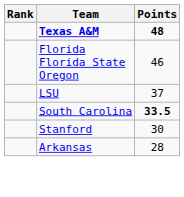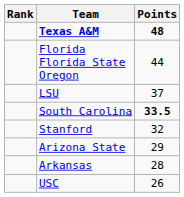 <table class="wikitable sortable" style="text-align:center">
 <tr>
 <th>Rank</th>
 <th>Team</th>
 <th>Points</th>
 </tr>
 <tr>
 <td></td>
 <td align="left"><strong><a href='#'>Texas A&M</a></strong></td>
 <td><strong>48</strong></td>
 </tr>
 <tr>
 <td></td>
 <td align="left"><a href='#'>Florida</a><br><a href='#'>Florida State</a><br><a href='#'>Oregon</a></td>
-<td>46</td>
+<td>44</td>
 </tr>
 <tr>
 <td></td>
 <td align="left"><a href='#'>LSU</a></td>
 <td>37</td>
 </tr>
 <tr>
 <td></td>
 <td align="left"><a href='#'>South Carolina</a></td>
 <td><strong>33.5</strong></td>
 </tr>
 <tr>
 <td></td>
 <td align="left"><a href='#'>Stanford</a></td>
-<td>30</td>
+<td>32</td>
+</tr>
+<tr>
+<td></td>
+<td align="left"><a href='#'>Arizona State</a></td>
+<td>29</td>
 </tr>
 <tr>
 <td></td>
 <td align="left"><a href='#'>Arkansas</a></td>
 <td>28</td>
 </tr>
+<tr>
+<td></td>
+<td align="left"><a href='#'>USC</a></td>
+<td>26</td>
+</tr>
 </table>
